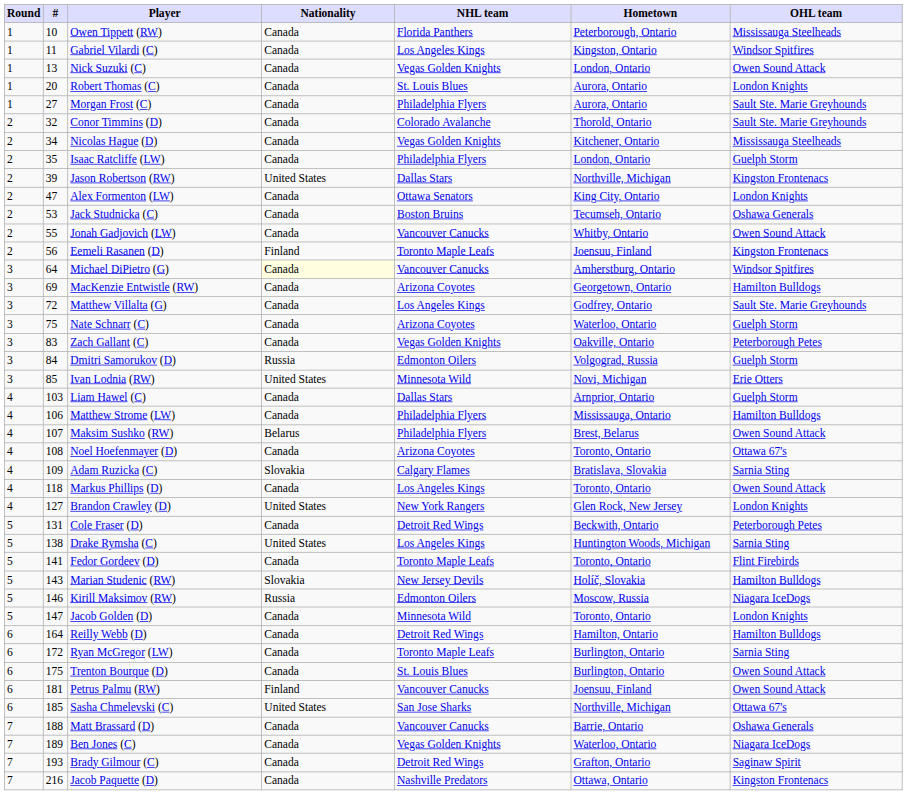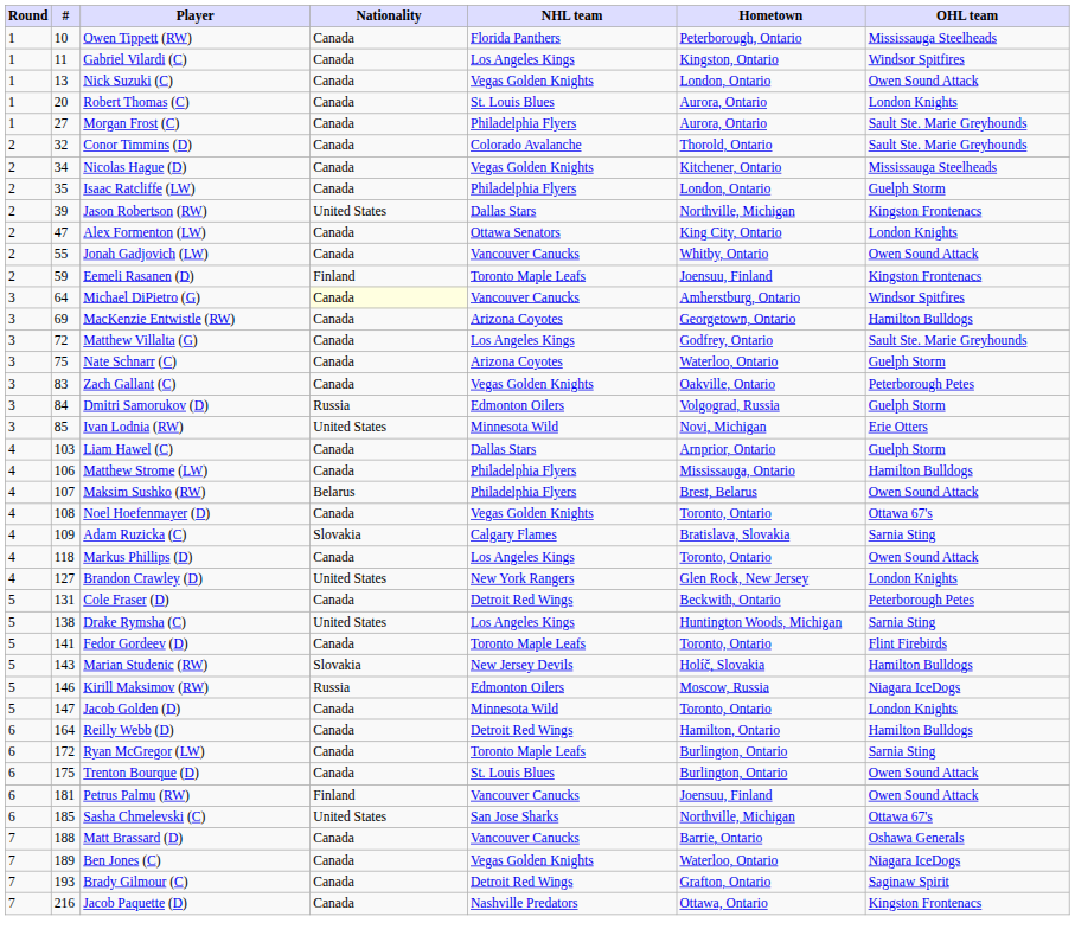 <table class="wikitable">
 <tr>
 <th style="background:#ddf; width:2.75%;">Round</th>
 <th style="background:#ddf; width:2.75%;">#</th>
 <th style="background:#ddf; width:22.0%;">Player</th>
 <th style="background:#ddf; width:15.0%;">Nationality</th>
 <th style="background:#ddf; width:20.0%;">NHL team</th>
 <th style="background:#ddf; width:18.0%;">Hometown</th>
 <th style="background:#ddf; width:100.0%;">OHL team</th>
 </tr>
 <tr>
 <td>1</td>
 <td>10</td>
 <td><a href='#'>Owen Tippett</a> (<a href='#'>RW</a>)</td>
 <td> Canada</td>
 <td><a href='#'>Florida Panthers</a></td>
 <td><a href='#'>Peterborough, Ontario</a></td>
 <td><a href='#'>Mississauga Steelheads</a></td>
 </tr>
 <tr>
 <td>1</td>
 <td>11</td>
 <td><a href='#'>Gabriel Vilardi</a> (<a href='#'>C</a>)</td>
 <td> Canada</td>
 <td><a href='#'>Los Angeles Kings</a></td>
 <td><a href='#'>Kingston, Ontario</a></td>
 <td><a href='#'>Windsor Spitfires</a></td>
 </tr>
 <tr>
 <td>1</td>
 <td>13</td>
 <td><a href='#'>Nick Suzuki</a> (<a href='#'>C</a>)</td>
 <td> Canada</td>
 <td><a href='#'>Vegas Golden Knights</a></td>
 <td><a href='#'>London, Ontario</a></td>
 <td><a href='#'>Owen Sound Attack</a></td>
 </tr>
 <tr>
 <td>1</td>
 <td>20</td>
 <td><a href='#'>Robert Thomas</a> (<a href='#'>C</a>)</td>
 <td> Canada</td>
 <td><a href='#'>St. Louis Blues</a></td>
 <td><a href='#'>Aurora, Ontario</a></td>
 <td><a href='#'>London Knights</a></td>
 </tr>
 <tr>
 <td>1</td>
 <td>27</td>
 <td><a href='#'>Morgan Frost</a> (<a href='#'>C</a>)</td>
 <td> Canada</td>
 <td><a href='#'>Philadelphia Flyers</a></td>
 <td><a href='#'>Aurora, Ontario</a></td>
 <td><a href='#'>Sault Ste. Marie Greyhounds</a></td>
 </tr>
 <tr>
 <td>2</td>
 <td>32</td>
 <td><a href='#'>Conor Timmins</a> (<a href='#'>D</a>)</td>
 <td> Canada</td>
 <td><a href='#'>Colorado Avalanche</a></td>
 <td><a href='#'>Thorold, Ontario</a></td>
 <td><a href='#'>Sault Ste. Marie Greyhounds</a></td>
 </tr>
 <tr>
 <td>2</td>
 <td>34</td>
 <td><a href='#'>Nicolas Hague</a> (<a href='#'>D</a>)</td>
 <td> Canada</td>
 <td><a href='#'>Vegas Golden Knights</a></td>
 <td><a href='#'>Kitchener, Ontario</a></td>
 <td><a href='#'>Mississauga Steelheads</a></td>
 </tr>
 <tr>
 <td>2</td>
 <td>35</td>
 <td><a href='#'>Isaac Ratcliffe</a> (<a href='#'>LW</a>)</td>
 <td> Canada</td>
 <td><a href='#'>Philadelphia Flyers</a></td>
 <td><a href='#'>London, Ontario</a></td>
 <td><a href='#'>Guelph Storm</a></td>
 </tr>
 <tr>
 <td>2</td>
 <td>39</td>
 <td><a href='#'>Jason Robertson</a> (<a href='#'>RW</a>)</td>
 <td> United States</td>
 <td><a href='#'>Dallas Stars</a></td>
 <td><a href='#'>Northville, Michigan</a></td>
 <td><a href='#'>Kingston Frontenacs</a></td>
 </tr>
 <tr>
 <td>2</td>
 <td>47</td>
 <td><a href='#'>Alex Formenton</a> (<a href='#'>LW</a>)</td>
 <td> Canada</td>
 <td><a href='#'>Ottawa Senators</a></td>
 <td><a href='#'>King City, Ontario</a></td>
 <td><a href='#'>London Knights</a></td>
 </tr>
 <tr>
 <td>2</td>
-<td>53</td>
-<td><a href='#'>Jack Studnicka</a> (<a href='#'>C</a>)</td>
-<td> Canada</td>
-<td><a href='#'>Boston Bruins</a></td>
-<td><a href='#'>Tecumseh, Ontario</a></td>
-<td><a href='#'>Oshawa Generals</a></td>
-</tr>
-<tr>
-<td>2</td>
 <td>55</td>
 <td><a href='#'>Jonah Gadjovich</a> (<a href='#'>LW</a>)</td>
 <td> Canada</td>
 <td><a href='#'>Vancouver Canucks</a></td>
 <td><a href='#'>Whitby, Ontario</a></td>
 <td><a href='#'>Owen Sound Attack</a></td>
 </tr>
 <tr>
 <td>2</td>
-<td>56</td>
+<td>59</td>
 <td><a href='#'>Eemeli Rasanen</a> (<a href='#'>D</a>)</td>
 <td> Finland</td>
 <td><a href='#'>Toronto Maple Leafs</a></td>
 <td><a href='#'>Joensuu, Finland</a></td>
 <td><a href='#'>Kingston Frontenacs</a></td>
 </tr>
 <tr>
 <td>3</td>
 <td>64</td>
 <td><a href='#'>Michael DiPietro</a> (<a href='#'>G</a>)</td>
 <td style="background: lightyellow;"> Canada</td>
 <td><a href='#'>Vancouver Canucks</a></td>
 <td><a href='#'>Amherstburg, Ontario</a></td>
 <td><a href='#'>Windsor Spitfires</a></td>
 </tr>
 <tr>
 <td>3</td>
 <td>69</td>
 <td><a href='#'>MacKenzie Entwistle</a> (<a href='#'>RW</a>)</td>
 <td> Canada</td>
 <td><a href='#'>Arizona Coyotes</a></td>
 <td><a href='#'>Georgetown, Ontario</a></td>
 <td><a href='#'>Hamilton Bulldogs</a></td>
 </tr>
 <tr>
 <td>3</td>
 <td>72</td>
 <td><a href='#'>Matthew Villalta</a> (<a href='#'>G</a>)</td>
 <td> Canada</td>
 <td><a href='#'>Los Angeles Kings</a></td>
 <td><a href='#'>Godfrey, Ontario</a></td>
 <td><a href='#'>Sault Ste. Marie Greyhounds</a></td>
 </tr>
 <tr>
 <td>3</td>
 <td>75</td>
 <td><a href='#'>Nate Schnarr</a> (<a href='#'>C</a>)</td>
 <td> Canada</td>
 <td><a href='#'>Arizona Coyotes</a></td>
 <td><a href='#'>Waterloo, Ontario</a></td>
 <td><a href='#'>Guelph Storm</a></td>
 </tr>
 <tr>
 <td>3</td>
 <td>83</td>
 <td><a href='#'>Zach Gallant</a> (<a href='#'>C</a>)</td>
 <td> Canada</td>
 <td><a href='#'>Vegas Golden Knights</a></td>
 <td><a href='#'>Oakville, Ontario</a></td>
 <td><a href='#'>Peterborough Petes</a></td>
 </tr>
 <tr>
 <td>3</td>
 <td>84</td>
 <td><a href='#'>Dmitri Samorukov</a> (<a href='#'>D</a>)</td>
 <td> Russia</td>
 <td><a href='#'>Edmonton Oilers</a></td>
 <td><a href='#'>Volgograd, Russia</a></td>
 <td><a href='#'>Guelph Storm</a></td>
 </tr>
 <tr>
 <td>3</td>
 <td>85</td>
 <td><a href='#'>Ivan Lodnia</a> (<a href='#'>RW</a>)</td>
 <td> United States</td>
 <td><a href='#'>Minnesota Wild</a></td>
 <td><a href='#'>Novi, Michigan</a></td>
 <td><a href='#'>Erie Otters</a></td>
 </tr>
 <tr>
 <td>4</td>
 <td>103</td>
 <td><a href='#'>Liam Hawel</a> (<a href='#'>C</a>)</td>
 <td> Canada</td>
 <td><a href='#'>Dallas Stars</a></td>
 <td><a href='#'>Arnprior, Ontario</a></td>
 <td><a href='#'>Guelph Storm</a></td>
 </tr>
 <tr>
 <td>4</td>
 <td>106</td>
 <td><a href='#'>Matthew Strome</a> (<a href='#'>LW</a>)</td>
 <td> Canada</td>
 <td><a href='#'>Philadelphia Flyers</a></td>
 <td><a href='#'>Mississauga, Ontario</a></td>
 <td><a href='#'>Hamilton Bulldogs</a></td>
 </tr>
 <tr>
 <td>4</td>
 <td>107</td>
 <td><a href='#'>Maksim Sushko</a> (<a href='#'>RW</a>)</td>
 <td> Belarus</td>
 <td><a href='#'>Philadelphia Flyers</a></td>
 <td><a href='#'>Brest, Belarus</a></td>
 <td><a href='#'>Owen Sound Attack</a></td>
 </tr>
 <tr>
 <td>4</td>
 <td>108</td>
 <td><a href='#'>Noel Hoefenmayer</a> (<a href='#'>D</a>)</td>
 <td> Canada</td>
-<td><a href='#'>Arizona Coyotes</a></td>
+<td><a href='#'>Vegas Golden Knights</a></td>
 <td><a href='#'>Toronto, Ontario</a></td>
 <td><a href='#'>Ottawa 67's</a></td>
 </tr>
 <tr>
 <td>4</td>
 <td>109</td>
 <td><a href='#'>Adam Ruzicka</a> (<a href='#'>C</a>)</td>
 <td> Slovakia</td>
 <td><a href='#'>Calgary Flames</a></td>
 <td><a href='#'>Bratislava, Slovakia</a></td>
 <td><a href='#'>Sarnia Sting</a></td>
 </tr>
 <tr>
 <td>4</td>
 <td>118</td>
 <td><a href='#'>Markus Phillips</a> (<a href='#'>D</a>)</td>
 <td> Canada</td>
 <td><a href='#'>Los Angeles Kings</a></td>
 <td><a href='#'>Toronto, Ontario</a></td>
 <td><a href='#'>Owen Sound Attack</a></td>
 </tr>
 <tr>
 <td>4</td>
 <td>127</td>
 <td><a href='#'>Brandon Crawley</a> (<a href='#'>D</a>)</td>
 <td> United States</td>
 <td><a href='#'>New York Rangers</a></td>
 <td><a href='#'>Glen Rock, New Jersey</a></td>
 <td><a href='#'>London Knights</a></td>
 </tr>
 <tr>
 <td>5</td>
 <td>131</td>
 <td><a href='#'>Cole Fraser</a> (<a href='#'>D</a>)</td>
 <td> Canada</td>
 <td><a href='#'>Detroit Red Wings</a></td>
 <td><a href='#'>Beckwith, Ontario</a></td>
 <td><a href='#'>Peterborough Petes</a></td>
 </tr>
 <tr>
 <td>5</td>
 <td>138</td>
 <td><a href='#'>Drake Rymsha</a> (<a href='#'>C</a>)</td>
 <td> United States</td>
 <td><a href='#'>Los Angeles Kings</a></td>
 <td><a href='#'>Huntington Woods, Michigan</a></td>
 <td><a href='#'>Sarnia Sting</a></td>
 </tr>
 <tr>
 <td>5</td>
 <td>141</td>
 <td><a href='#'>Fedor Gordeev</a> (<a href='#'>D</a>)</td>
 <td> Canada</td>
 <td><a href='#'>Toronto Maple Leafs</a></td>
 <td><a href='#'>Toronto, Ontario</a></td>
 <td><a href='#'>Flint Firebirds</a></td>
 </tr>
 <tr>
 <td>5</td>
 <td>143</td>
 <td><a href='#'>Marian Studenic</a> (<a href='#'>RW</a>)</td>
 <td> Slovakia</td>
 <td><a href='#'>New Jersey Devils</a></td>
 <td><a href='#'>Holíč, Slovakia</a></td>
 <td><a href='#'>Hamilton Bulldogs</a></td>
 </tr>
 <tr>
 <td>5</td>
 <td>146</td>
 <td><a href='#'>Kirill Maksimov</a> (<a href='#'>RW</a>)</td>
 <td> Russia</td>
 <td><a href='#'>Edmonton Oilers</a></td>
 <td><a href='#'>Moscow, Russia</a></td>
 <td><a href='#'>Niagara IceDogs</a></td>
 </tr>
 <tr>
 <td>5</td>
 <td>147</td>
 <td><a href='#'>Jacob Golden</a> (<a href='#'>D</a>)</td>
 <td> Canada</td>
 <td><a href='#'>Minnesota Wild</a></td>
 <td><a href='#'>Toronto, Ontario</a></td>
 <td><a href='#'>London Knights</a></td>
 </tr>
 <tr>
 <td>6</td>
 <td>164</td>
 <td><a href='#'>Reilly Webb</a> (<a href='#'>D</a>)</td>
 <td> Canada</td>
 <td><a href='#'>Detroit Red Wings</a></td>
 <td><a href='#'>Hamilton, Ontario</a></td>
 <td><a href='#'>Hamilton Bulldogs</a></td>
 </tr>
 <tr>
 <td>6</td>
 <td>172</td>
 <td><a href='#'>Ryan McGregor</a> (<a href='#'>LW</a>)</td>
 <td> Canada</td>
 <td><a href='#'>Toronto Maple Leafs</a></td>
 <td><a href='#'>Burlington, Ontario</a></td>
 <td><a href='#'>Sarnia Sting</a></td>
 </tr>
 <tr>
 <td>6</td>
 <td>175</td>
 <td><a href='#'>Trenton Bourque</a> (<a href='#'>D</a>)</td>
 <td> Canada</td>
 <td><a href='#'>St. Louis Blues</a></td>
 <td><a href='#'>Burlington, Ontario</a></td>
 <td><a href='#'>Owen Sound Attack</a></td>
 </tr>
 <tr>
 <td>6</td>
 <td>181</td>
 <td><a href='#'>Petrus Palmu</a> (<a href='#'>RW</a>)</td>
 <td> Finland</td>
 <td><a href='#'>Vancouver Canucks</a></td>
 <td><a href='#'>Joensuu, Finland</a></td>
 <td><a href='#'>Owen Sound Attack</a></td>
 </tr>
 <tr>
 <td>6</td>
 <td>185</td>
 <td><a href='#'>Sasha Chmelevski</a> (<a href='#'>C</a>)</td>
 <td> United States</td>
 <td><a href='#'>San Jose Sharks</a></td>
 <td><a href='#'>Northville, Michigan</a></td>
 <td><a href='#'>Ottawa 67's</a></td>
 </tr>
 <tr>
 <td>7</td>
 <td>188</td>
 <td><a href='#'>Matt Brassard</a> (<a href='#'>D</a>)</td>
 <td> Canada</td>
 <td><a href='#'>Vancouver Canucks</a></td>
 <td><a href='#'>Barrie, Ontario</a></td>
 <td><a href='#'>Oshawa Generals</a></td>
 </tr>
 <tr>
 <td>7</td>
 <td>189</td>
 <td><a href='#'>Ben Jones</a> (<a href='#'>C</a>)</td>
 <td> Canada</td>
 <td><a href='#'>Vegas Golden Knights</a></td>
 <td><a href='#'>Waterloo, Ontario</a></td>
 <td><a href='#'>Niagara IceDogs</a></td>
 </tr>
 <tr>
 <td>7</td>
 <td>193</td>
 <td><a href='#'>Brady Gilmour</a> (<a href='#'>C</a>)</td>
 <td> Canada</td>
 <td><a href='#'>Detroit Red Wings</a></td>
 <td><a href='#'>Grafton, Ontario</a></td>
 <td><a href='#'>Saginaw Spirit</a></td>
 </tr>
 <tr>
 <td>7</td>
 <td>216</td>
 <td><a href='#'>Jacob Paquette</a> (<a href='#'>D</a>)</td>
 <td> Canada</td>
 <td><a href='#'>Nashville Predators</a></td>
 <td><a href='#'>Ottawa, Ontario</a></td>
 <td><a href='#'>Kingston Frontenacs</a></td>
 </tr>
 </table>
